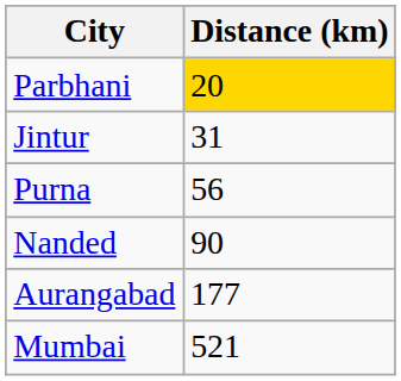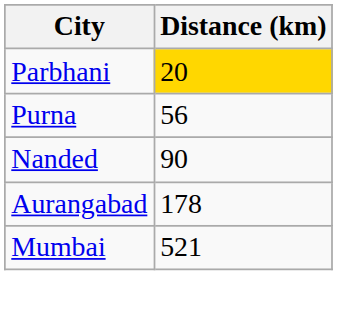 <table class="wikitable">
 <tr>
 <th>City</th>
 <th>Distance (km)</th>
 </tr>
 <tr>
 <td><a href='#'>Parbhani</a></td>
 <td style="background: gold;">20</td>
-</tr>
-<tr>
-<td><a href='#'>Jintur</a></td>
-<td>31</td>
 </tr>
 <tr>
 <td><a href='#'>Purna</a></td>
 <td>56</td>
 </tr>
 <tr>
 <td><a href='#'>Nanded</a></td>
 <td>90</td>
 </tr>
 <tr>
 <td><a href='#'>Aurangabad</a></td>
-<td>177</td>
+<td>178</td>
 </tr>
 <tr>
 <td><a href='#'>Mumbai</a></td>
 <td>521</td>
 </tr>
 </table>
